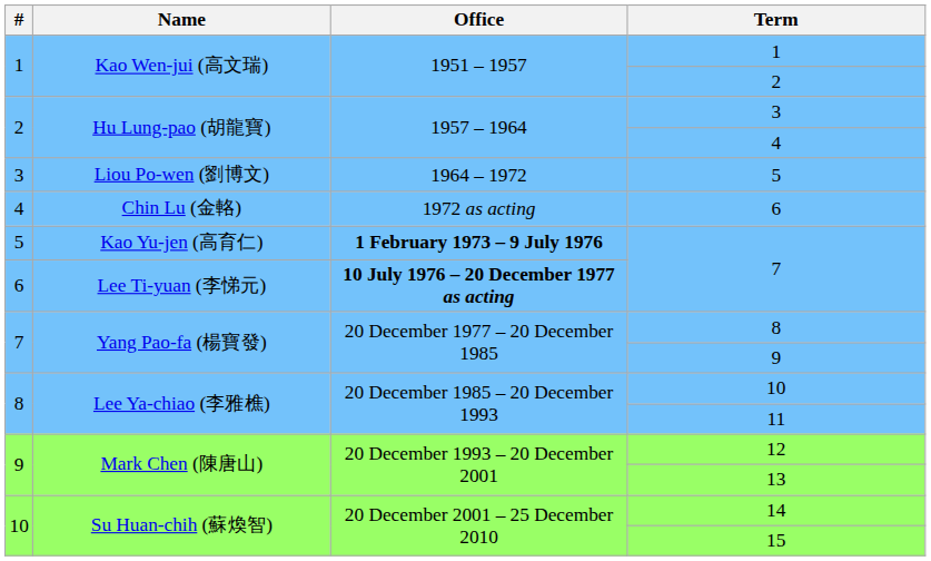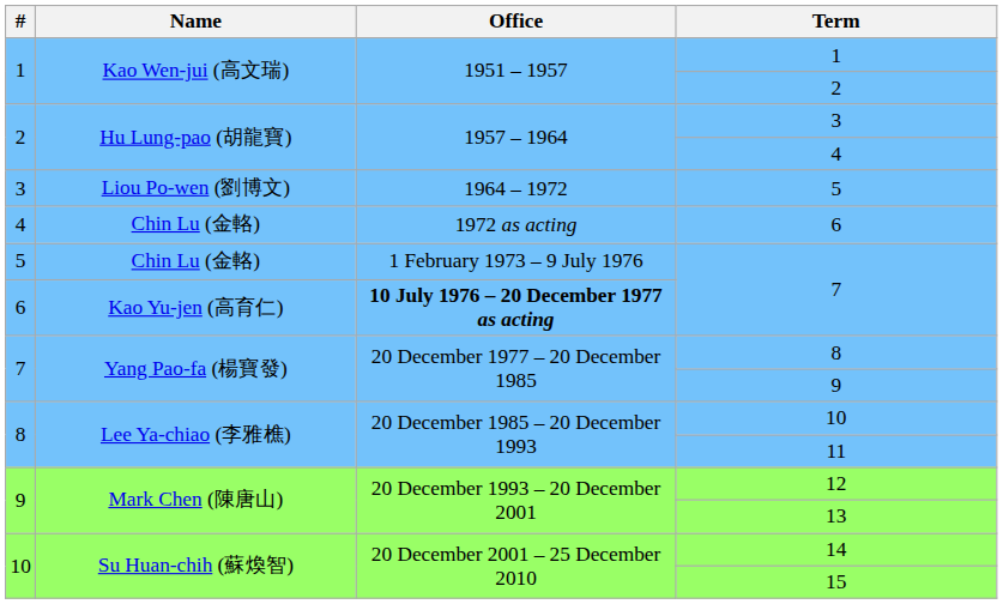 <table class="wikitable" style="text-align:center">
 <tr>
 <th>#</th>
 <th width="240">Name</th>
 <th width="240">Office</th>
 <th width="240">Term</th>
 </tr>
 <tr style="background:#73C2FB">
 <td rowspan=2>1</td>
 <td rowspan=2><a href='#'>Kao Wen-jui</a> (高文瑞)</td>
 <td rowspan=2>1951 – 1957</td>
 <td>1</td>
 </tr>
 <tr style="background:#73C2FB">
 <td>2</td>
 </tr>
 <tr style="background:#73C2FB">
 <td rowspan=2>2</td>
 <td rowspan=2><a href='#'>Hu Lung-pao</a> (胡龍寶)</td>
 <td rowspan=2>1957 – 1964</td>
 <td>3</td>
 </tr>
 <tr style="background:#73C2FB">
 <td>4</td>
 </tr>
 <tr style="background:#73C2FB">
 <td>3</td>
 <td><a href='#'>Liou Po-wen</a> (劉博文)</td>
 <td>1964 – 1972</td>
 <td>5</td>
 </tr>
 <tr style="background:#73C2FB">
 <td>4</td>
 <td><a href='#'>Chin Lu</a> (金輅)</td>
 <td>1972 <em>as acting</em></td>
 <td>6</td>
 </tr>
 <tr style="background:#73C2FB">
 <td>5</td>
-<td><a href='#'>Kao Yu-jen</a> (高育仁)</td>
-<td><strong>1 February 1973 – 9 July 1976</strong></td>
+<td><a href='#'>Chin Lu</a> (金輅)</td>
+<td>1 February 1973 – 9 July 1976</td>
 <td rowspan=2>7</td>
 </tr>
 <tr style="background:#73C2FB">
 <td>6</td>
-<td><a href='#'>Lee Ti-yuan</a> (李悌元)</td>
+<td><a href='#'>Kao Yu-jen</a> (高育仁)</td>
 <td><strong>10 July 1976 – 20 December 1977 <em>as acting</em></strong></td>
 </tr>
 <tr style="background:#73C2FB">
 <td rowspan=2>7</td>
 <td rowspan=2><a href='#'>Yang Pao-fa</a> (楊寶發)</td>
 <td rowspan=2>20 December 1977 – 20 December 1985</td>
 <td>8</td>
 </tr>
 <tr style="background:#73C2FB">
 <td>9</td>
 </tr>
 <tr style="background:#73C2FB">
 <td rowspan=2>8</td>
 <td rowspan=2><a href='#'>Lee Ya-chiao</a> (李雅樵)</td>
 <td rowspan=2>20 December 1985 – 20 December 1993</td>
 <td>10</td>
 </tr>
 <tr style="background:#73C2FB">
 <td>11</td>
 </tr>
 <tr style="background:#99FF66">
 <td rowspan=2>9</td>
 <td rowspan=2><a href='#'>Mark Chen</a> (陳唐山)</td>
 <td rowspan=2>20 December 1993 – 20 December 2001</td>
 <td>12</td>
 </tr>
 <tr style="background:#99FF66">
 <td>13</td>
 </tr>
 <tr style="background:#99FF66">
 <td rowspan=2>10</td>
 <td rowspan=2><a href='#'>Su Huan-chih</a> (蘇煥智)</td>
 <td rowspan=2>20 December 2001 – 25 December 2010</td>
 <td>14</td>
 </tr>
 <tr style="background:#99FF66">
 <td>15</td>
 </tr>
 </table>
